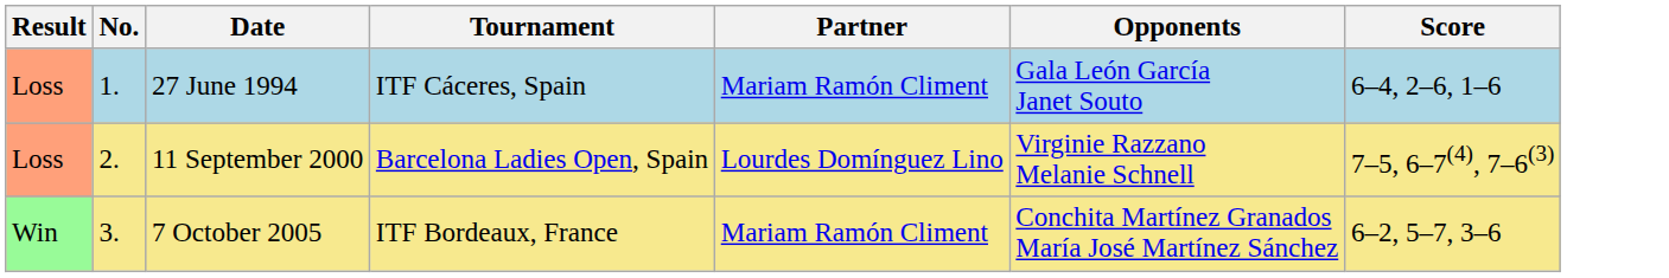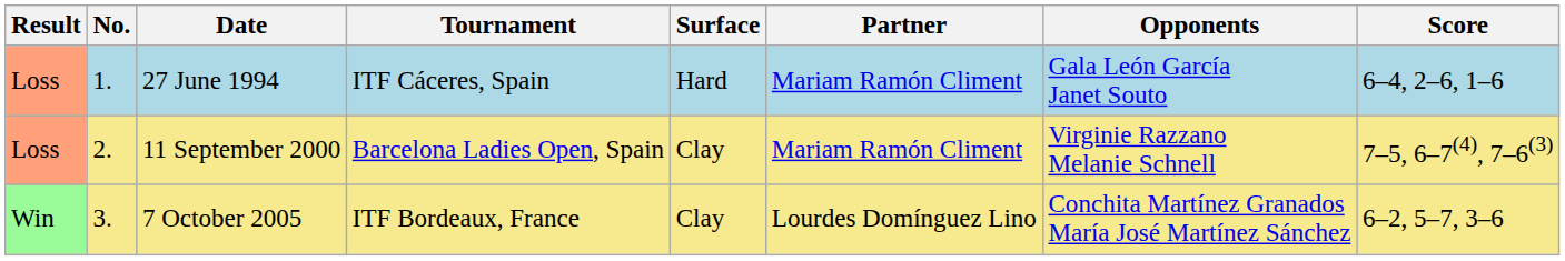 <table class="sortable wikitable">
 <tr>
 <th>Result</th>
 <th>No.</th>
 <th>Date</th>
 <th>Tournament</th>
+<th>Surface</th>
 <th>Partner</th>
 <th>Opponents</th>
 <th class="unsortable">Score</th>
 </tr>
 <tr bgcolor="lightblue">
 <td style="background:#ffa07a;">Loss</td>
 <td>1.</td>
 <td>27 June 1994</td>
 <td>ITF Cáceres, Spain</td>
+<td>Hard</td>
 <td> <a href='#'>Mariam Ramón Climent</a></td>
 <td> <a href='#'>Gala León García</a> <br>  <a href='#'>Janet Souto</a></td>
 <td>6–4, 2–6, 1–6</td>
 </tr>
 <tr bgcolor="#F7E98E">
 <td style="background:#ffa07a;">Loss</td>
 <td>2.</td>
 <td>11 September 2000</td>
 <td><a href='#'>Barcelona Ladies Open</a>, Spain</td>
-<td> <a href='#'>Lourdes Domínguez Lino</a></td>
+<td>Clay</td>
+<td> <a href='#'>Mariam Ramón Climent</a></td>
 <td> <a href='#'>Virginie Razzano</a> <br>  <a href='#'>Melanie Schnell</a></td>
 <td>7–5, 6–7<sup>(4)</sup>, 7–6<sup>(3)</sup></td>
 </tr>
 <tr bgcolor="#F7E98E">
 <td style="background:#98fb98;">Win</td>
 <td>3.</td>
 <td>7 October 2005</td>
 <td>ITF Bordeaux, France</td>
-<td> <a href='#'>Mariam Ramón Climent</a></td>
+<td>Clay</td>
+<td> Lourdes Domínguez Lino</td>
 <td> <a href='#'>Conchita Martínez Granados</a> <br>  <a href='#'>María José Martínez Sánchez</a></td>
 <td>6–2, 5–7, 3–6</td>
 </tr>
 </table>
